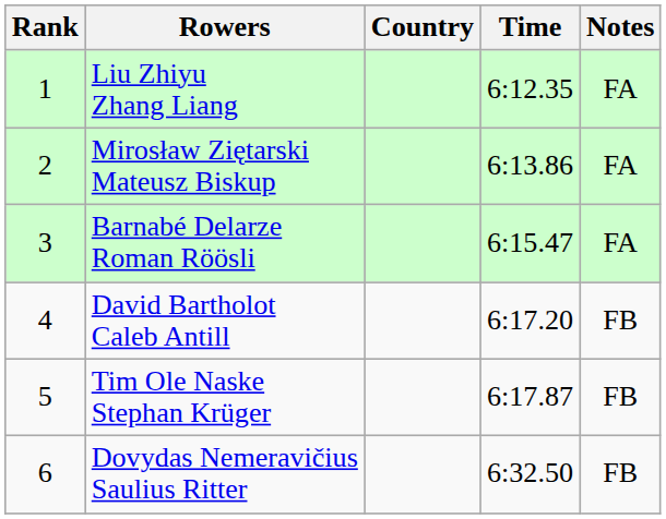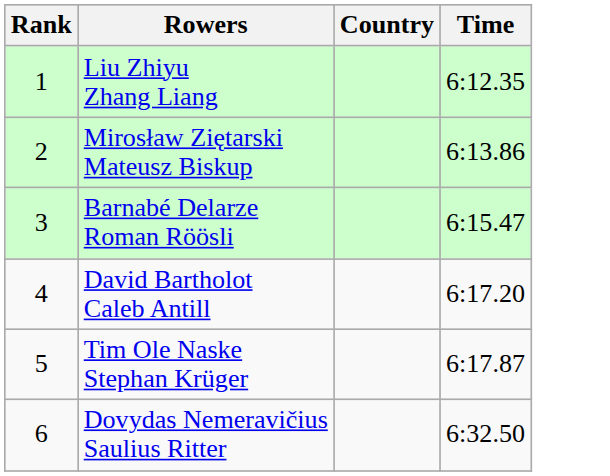 <table class="wikitable" style="text-align:center">
 <tr>
 <th>Rank</th>
 <th>Rowers</th>
 <th>Country</th>
 <th>Time</th>
-<th>Notes</th>
 </tr>
 <tr bgcolor=ccffcc>
 <td>1</td>
 <td align="left"><a href='#'>Liu Zhiyu</a><br><a href='#'>Zhang Liang</a></td>
 <td align="left"></td>
 <td>6:12.35</td>
-<td>FA</td>
 </tr>
 <tr bgcolor=ccffcc>
 <td>2</td>
 <td align="left"><a href='#'>Mirosław Ziętarski</a><br><a href='#'>Mateusz Biskup</a></td>
 <td align="left"></td>
 <td>6:13.86</td>
-<td>FA</td>
 </tr>
 <tr bgcolor=ccffcc>
 <td>3</td>
 <td align="left"><a href='#'>Barnabé Delarze</a><br><a href='#'>Roman Röösli</a></td>
 <td align="left"></td>
 <td>6:15.47</td>
-<td>FA</td>
 </tr>
 <tr>
 <td>4</td>
 <td align="left"><a href='#'>David Bartholot</a><br><a href='#'>Caleb Antill</a></td>
 <td align="left"></td>
 <td>6:17.20</td>
-<td>FB</td>
 </tr>
 <tr>
 <td>5</td>
 <td align="left"><a href='#'>Tim Ole Naske</a><br><a href='#'>Stephan Krüger</a></td>
 <td align="left"></td>
 <td>6:17.87</td>
-<td>FB</td>
 </tr>
 <tr>
 <td>6</td>
 <td align="left"><a href='#'>Dovydas Nemeravičius</a><br><a href='#'>Saulius Ritter</a></td>
 <td align="left"></td>
 <td>6:32.50</td>
-<td>FB</td>
 </tr>
 </table>
